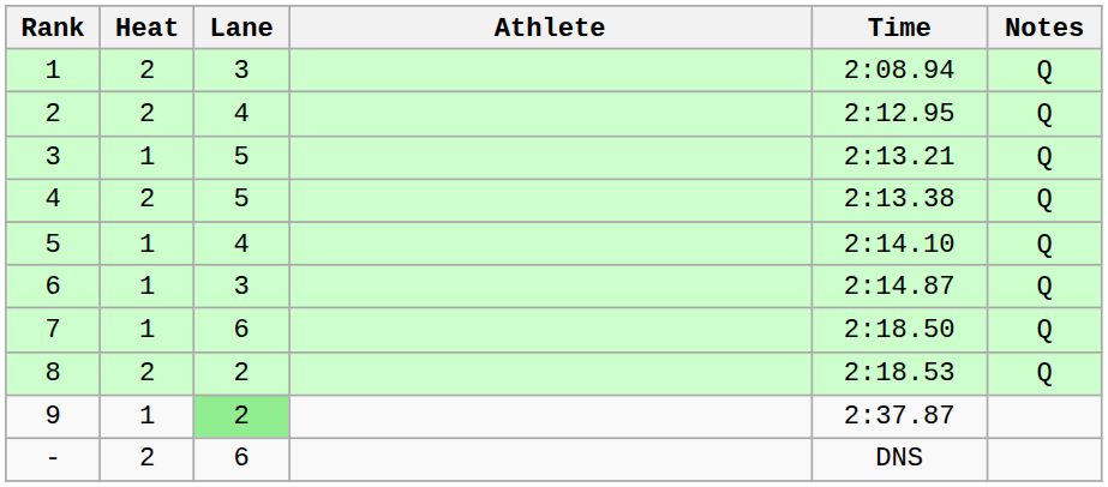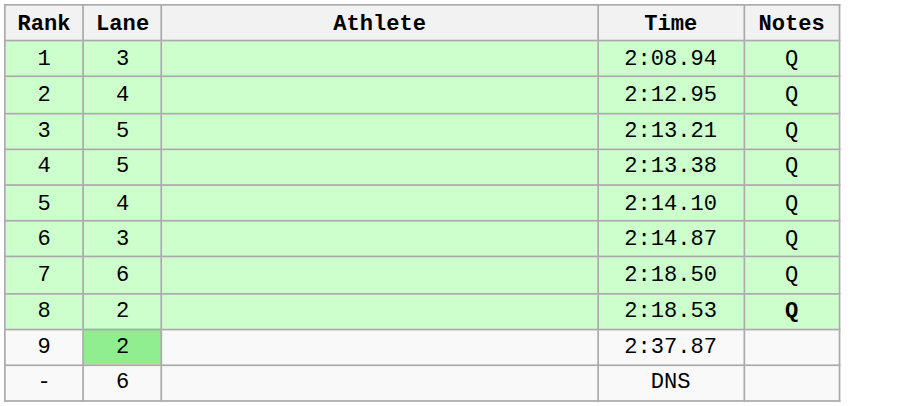 <table class="wikitable" style="text-align:center">
 <tr>
 <th width=40>Rank</th>
-<th width=40>Heat</th>
 <th width=40>Lane</th>
 <th width=250>Athlete</th>
 <th width=80>Time</th>
 <th width=50>Notes</th>
 </tr>
 <tr style="background:#cfc;">
 <td>1</td>
-<td>2</td>
 <td>3</td>
 <td align=left></td>
 <td>2:08.94</td>
 <td>Q</td>
 </tr>
 <tr style="background:#cfc;">
-<td>2</td>
 <td>2</td>
 <td>4</td>
 <td align=left></td>
 <td>2:12.95</td>
 <td>Q</td>
 </tr>
 <tr style="background:#cfc;">
 <td>3</td>
-<td>1</td>
 <td>5</td>
 <td align=left></td>
 <td>2:13.21</td>
 <td>Q</td>
 </tr>
 <tr style="background:#cfc;">
 <td>4</td>
-<td>2</td>
 <td>5</td>
 <td align=left></td>
 <td>2:13.38</td>
 <td>Q</td>
 </tr>
 <tr style="background:#cfc;">
 <td>5</td>
-<td>1</td>
 <td>4</td>
 <td align=left></td>
 <td>2:14.10</td>
 <td>Q</td>
 </tr>
 <tr style="background:#cfc;">
 <td>6</td>
-<td>1</td>
 <td>3</td>
 <td align=left></td>
 <td>2:14.87</td>
 <td>Q</td>
 </tr>
 <tr style="background:#cfc;">
 <td>7</td>
-<td>1</td>
 <td>6</td>
 <td align=left></td>
 <td>2:18.50</td>
 <td>Q</td>
 </tr>
 <tr style="background:#cfc;">
 <td>8</td>
 <td>2</td>
-<td>2</td>
 <td align=left></td>
 <td>2:18.53</td>
-<td>Q</td>
+<td><strong>Q</strong></td>
 </tr>
 <tr>
 <td>9</td>
-<td>1</td>
 <td style="background: lightgreen;">2</td>
 <td align=left></td>
 <td>2:37.87</td>
 <td></td>
 </tr>
 <tr>
 <td>-</td>
-<td>2</td>
 <td>6</td>
 <td align=left></td>
 <td>DNS</td>
 <td></td>
 </tr>
 </table>
